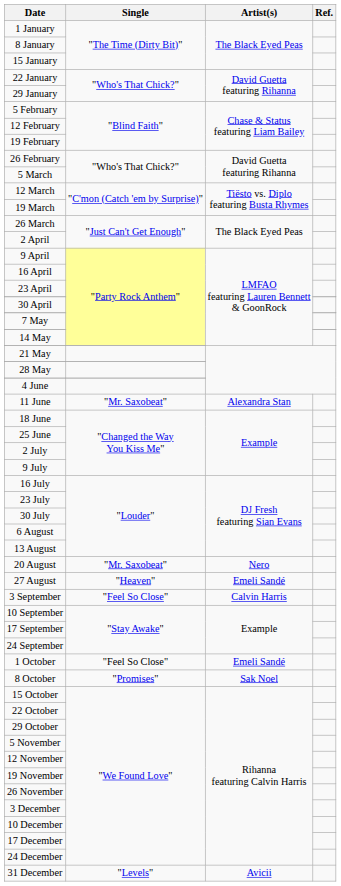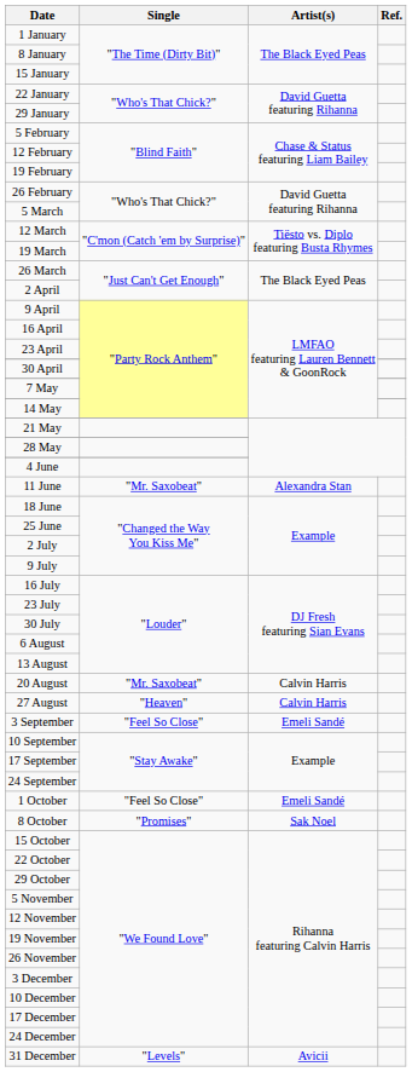 <table class="wikitable plainrowheaders" style="text-align:center;">
 <tr>
 <th scope=col>Date</th>
 <th scope=col>Single</th>
 <th scope=col>Artist(s)</th>
 <th scope=col>Ref.</th>
 </tr>
 <tr>
 <td>1 January</td>
 <td rowspan=3>"<a href='#'>The Time (Dirty Bit)</a>"</td>
 <td rowspan=3><a href='#'>The Black Eyed Peas</a></td>
 <td></td>
 </tr>
 <tr>
 <td>8 January</td>
 <td></td>
 </tr>
 <tr>
 <td>15 January</td>
 <td></td>
 </tr>
 <tr>
 <td>22 January</td>
 <td rowspan=2>"<a href='#'>Who's That Chick?</a>"</td>
 <td rowspan=2><a href='#'>David Guetta</a><br>featuring <a href='#'>Rihanna</a></td>
 <td></td>
 </tr>
 <tr>
 <td>29 January</td>
 <td></td>
 </tr>
 <tr>
 <td>5 February</td>
 <td rowspan=3>"<a href='#'>Blind Faith</a>"</td>
 <td rowspan=3><a href='#'>Chase & Status</a><br>featuring <a href='#'>Liam Bailey</a></td>
 <td></td>
 </tr>
 <tr>
 <td>12 February</td>
 <td></td>
 </tr>
 <tr>
 <td>19 February</td>
 <td></td>
 </tr>
 <tr>
 <td>26 February</td>
 <td rowspan=2>"Who's That Chick?"</td>
 <td rowspan=2>David Guetta<br>featuring Rihanna</td>
 <td></td>
 </tr>
 <tr>
 <td>5 March</td>
 <td></td>
 </tr>
 <tr>
 <td>12 March</td>
 <td rowspan=2>"<a href='#'>C'mon (Catch 'em by Surprise)</a>"</td>
 <td rowspan=2><a href='#'>Tiësto</a> vs. <a href='#'>Diplo</a><br>featuring <a href='#'>Busta Rhymes</a></td>
 <td></td>
 </tr>
 <tr>
 <td>19 March</td>
 <td></td>
 </tr>
 <tr>
 <td>26 March</td>
 <td rowspan=2>"<a href='#'>Just Can't Get Enough</a>"</td>
 <td rowspan=2>The Black Eyed Peas</td>
 <td></td>
 </tr>
 <tr>
 <td>2 April</td>
 <td></td>
 </tr>
 <tr>
 <td>9 April</td>
 <td bgcolor=#FFFF99 rowspan=9>"<a href='#'>Party Rock Anthem</a>" </td>
 <td rowspan=9><a href='#'>LMFAO</a><br>featuring <a href='#'>Lauren Bennett</a><br>& GoonRock</td>
 <td></td>
 </tr>
 <tr>
 <td>16 April</td>
 <td></td>
 </tr>
 <tr>
 <td>23 April </td>
 <td></td>
 </tr>
 <tr>
 </tr>
 <tr>
 <td>30 April </td>
 <td></td>
 </tr>
 <tr>
 </tr>
 <tr>
 <td>7 May </td>
 <td></td>
 </tr>
 <tr>
 </tr>
 <tr>
 <td>14 May </td>
 <td></td>
 </tr>
 <tr>
 </tr>
 <tr>
 <td>21 May</td>
 <td></td>
 </tr>
 <tr>
 </tr>
 <tr>
 <td>28 May</td>
 <td></td>
 </tr>
 <tr>
 </tr>
 <tr>
 <td>4 June</td>
 <td></td>
 </tr>
 <tr>
 <td>11 June</td>
 <td>"<a href='#'>Mr. Saxobeat</a>"</td>
 <td><a href='#'>Alexandra Stan</a></td>
 <td></td>
 </tr>
 <tr>
 <td>18 June </td>
 <td rowspan=4>"<a href='#'>Changed the Way<br>You Kiss Me</a>"</td>
 <td rowspan=4><a href='#'>Example</a></td>
 <td></td>
 </tr>
 <tr>
 <td>25 June </td>
 <td></td>
 </tr>
 <tr>
 <td>2 July</td>
 <td></td>
 </tr>
 <tr>
 <td>9 July</td>
 <td></td>
 </tr>
 <tr>
 <td>16 July </td>
 <td rowspan=5>"<a href='#'>Louder</a>"</td>
 <td rowspan=5><a href='#'>DJ Fresh</a><br>featuring <a href='#'>Sian Evans</a></td>
 <td></td>
 </tr>
 <tr>
 <td>23 July</td>
 <td></td>
 </tr>
 <tr>
 <td>30 July</td>
 <td></td>
 </tr>
 <tr>
 <td>6 August</td>
 <td></td>
 </tr>
 <tr>
 <td>13 August</td>
 <td></td>
 </tr>
 <tr>
 <td>20 August </td>
 <td>"<a href='#'>Mr. Saxobeat</a>"</td>
-<td><a href='#'>Nero</a></td>
+<td>Calvin Harris</td>
 <td></td>
 </tr>
 <tr>
 <td>27 August</td>
 <td>"<a href='#'>Heaven</a>"</td>
-<td><a href='#'>Emeli Sandé</a></td>
+<td><a href='#'>Calvin Harris</a></td>
 <td></td>
 </tr>
 <tr>
 <td>3 September</td>
 <td>"<a href='#'>Feel So Close</a>"</td>
-<td><a href='#'>Calvin Harris</a></td>
+<td><a href='#'>Emeli Sandé</a></td>
 <td></td>
 </tr>
 <tr>
 <td>10 September </td>
 <td rowspan=3>"<a href='#'>Stay Awake</a>"</td>
 <td rowspan=3>Example</td>
 <td></td>
 </tr>
 <tr>
 <td>17 September</td>
 <td></td>
 </tr>
 <tr>
 <td>24 September</td>
 <td></td>
 </tr>
 <tr>
 <td>1 October</td>
 <td>"Feel So Close"</td>
 <td><a href='#'>Emeli Sandé</a></td>
 <td></td>
 </tr>
 <tr>
 <td>8 October </td>
 <td>"<a href='#'>Promises</a>"</td>
 <td><a href='#'>Sak Noel</a></td>
 <td></td>
 </tr>
 <tr>
 <td>15 October </td>
 <td rowspan=11>"<a href='#'>We Found Love</a>"</td>
 <td rowspan=11>Rihanna<br>featuring Calvin Harris</td>
 <td></td>
 </tr>
 <tr>
 <td>22 October </td>
 <td></td>
 </tr>
 <tr>
 <td>29 October </td>
 <td></td>
 </tr>
 <tr>
 <td>5 November</td>
 <td></td>
 </tr>
 <tr>
 <td>12 November</td>
 <td></td>
 </tr>
 <tr>
 <td>19 November </td>
 <td></td>
 </tr>
 <tr>
 <td>26 November </td>
 <td></td>
 </tr>
 <tr>
 <td>3 December </td>
 <td></td>
 </tr>
 <tr>
 <td>10 December</td>
 <td></td>
 </tr>
 <tr>
 <td>17 December</td>
 <td></td>
 </tr>
 <tr>
 <td>24 December</td>
 <td></td>
 </tr>
 <tr>
 <td>31 December</td>
 <td>"<a href='#'>Levels</a>"</td>
 <td><a href='#'>Avicii</a></td>
 <td></td>
 </tr>
 </table>
